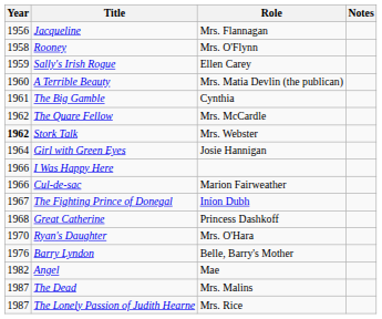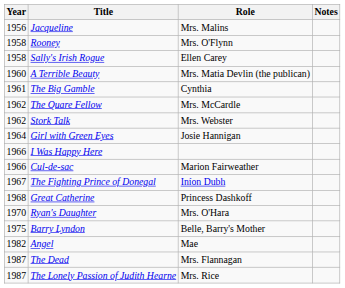 <table class="wikitable">
 <tr>
 <th>Year</th>
 <th>Title</th>
 <th>Role</th>
 <th>Notes</th>
 </tr>
 <tr>
 <td>1956</td>
 <td><em><a href='#'>Jacqueline</a></em></td>
-<td>Mrs. Flannagan</td>
+<td>Mrs. Malins</td>
 <td></td>
 </tr>
 <tr>
 <td>1958</td>
 <td><em><a href='#'>Rooney</a></em></td>
 <td>Mrs. O'Flynn</td>
 <td></td>
 </tr>
 <tr>
-<td>1959</td>
+<td>1958</td>
 <td><em><a href='#'>Sally's Irish Rogue</a></em></td>
 <td>Ellen Carey</td>
 <td></td>
 </tr>
 <tr>
 <td>1960</td>
 <td><em><a href='#'>A Terrible Beauty</a></em></td>
 <td>Mrs. Matia Devlin (the publican)</td>
 <td></td>
 </tr>
 <tr>
 <td>1961</td>
 <td><em><a href='#'>The Big Gamble</a></em></td>
 <td>Cynthia</td>
 <td></td>
 </tr>
 <tr>
 <td>1962</td>
 <td><em><a href='#'>The Quare Fellow</a></em></td>
 <td>Mrs. McCardle</td>
 <td></td>
 </tr>
 <tr>
-<td><strong>1962</strong></td>
+<td>1962</td>
 <td><em><a href='#'>Stork Talk</a></em></td>
 <td>Mrs. Webster</td>
 <td></td>
 </tr>
 <tr>
 <td>1964</td>
 <td><em><a href='#'>Girl with Green Eyes</a></em></td>
 <td>Josie Hannigan</td>
 <td></td>
 </tr>
 <tr>
 <td>1966</td>
 <td><em><a href='#'>I Was Happy Here</a></em></td>
 <td></td>
 <td></td>
 </tr>
 <tr>
 <td>1966</td>
 <td><em><a href='#'>Cul-de-sac</a></em></td>
 <td>Marion Fairweather</td>
 <td></td>
 </tr>
 <tr>
 <td>1967</td>
 <td><em><a href='#'>The Fighting Prince of Donegal</a></em></td>
 <td><a href='#'>Iníon Dubh</a></td>
 <td></td>
 </tr>
 <tr>
 <td>1968</td>
 <td><em><a href='#'>Great Catherine</a></em></td>
 <td>Princess Dashkoff</td>
 <td></td>
 </tr>
 <tr>
 <td>1970</td>
 <td><em><a href='#'>Ryan's Daughter</a></em></td>
 <td>Mrs. O'Hara</td>
 <td></td>
 </tr>
 <tr>
-<td>1976</td>
+<td>1975</td>
 <td><em><a href='#'>Barry Lyndon</a></em></td>
 <td>Belle, Barry's Mother</td>
 <td></td>
 </tr>
 <tr>
 <td>1982</td>
 <td><em><a href='#'>Angel</a></em></td>
 <td>Mae</td>
 <td></td>
 </tr>
 <tr>
 <td>1987</td>
 <td><em><a href='#'>The Dead</a></em></td>
-<td>Mrs. Malins</td>
+<td>Mrs. Flannagan</td>
 <td></td>
 </tr>
 <tr>
 <td>1987</td>
 <td><em><a href='#'>The Lonely Passion of Judith Hearne</a></em></td>
 <td>Mrs. Rice</td>
 <td></td>
 </tr>
 </table>
